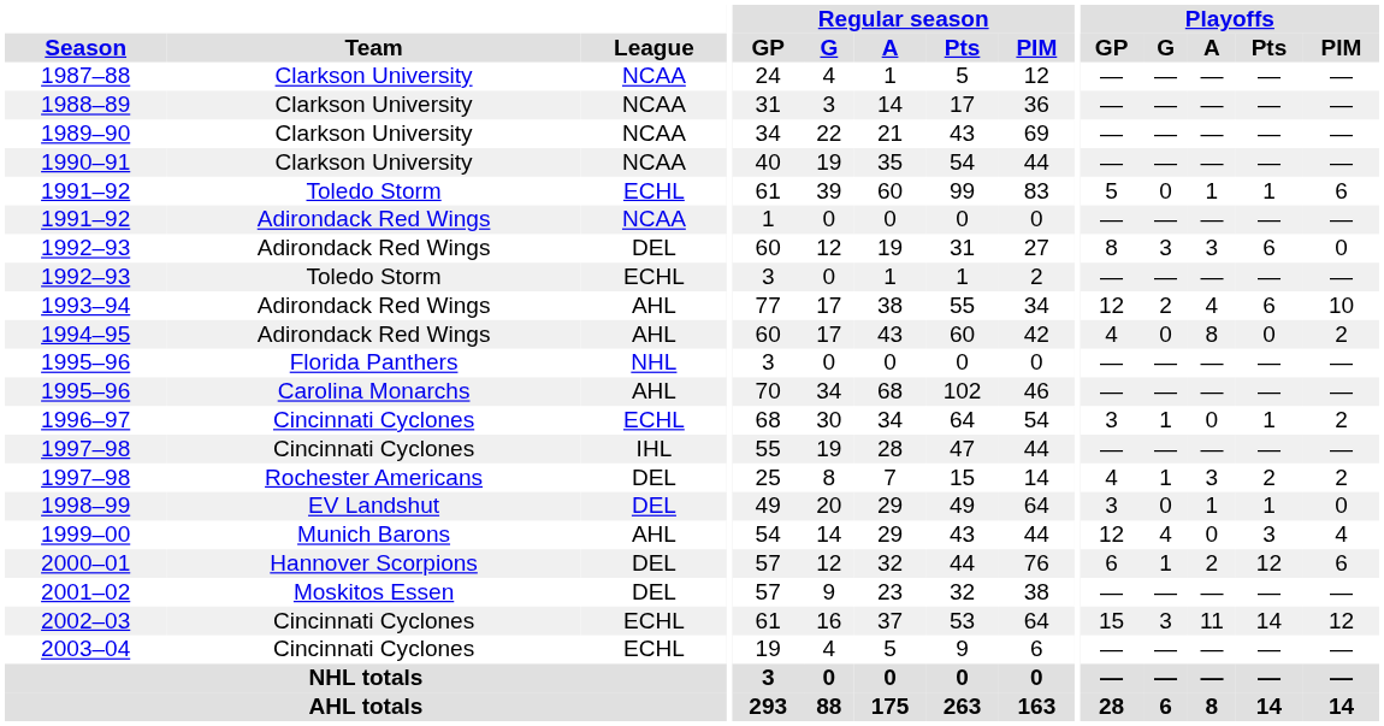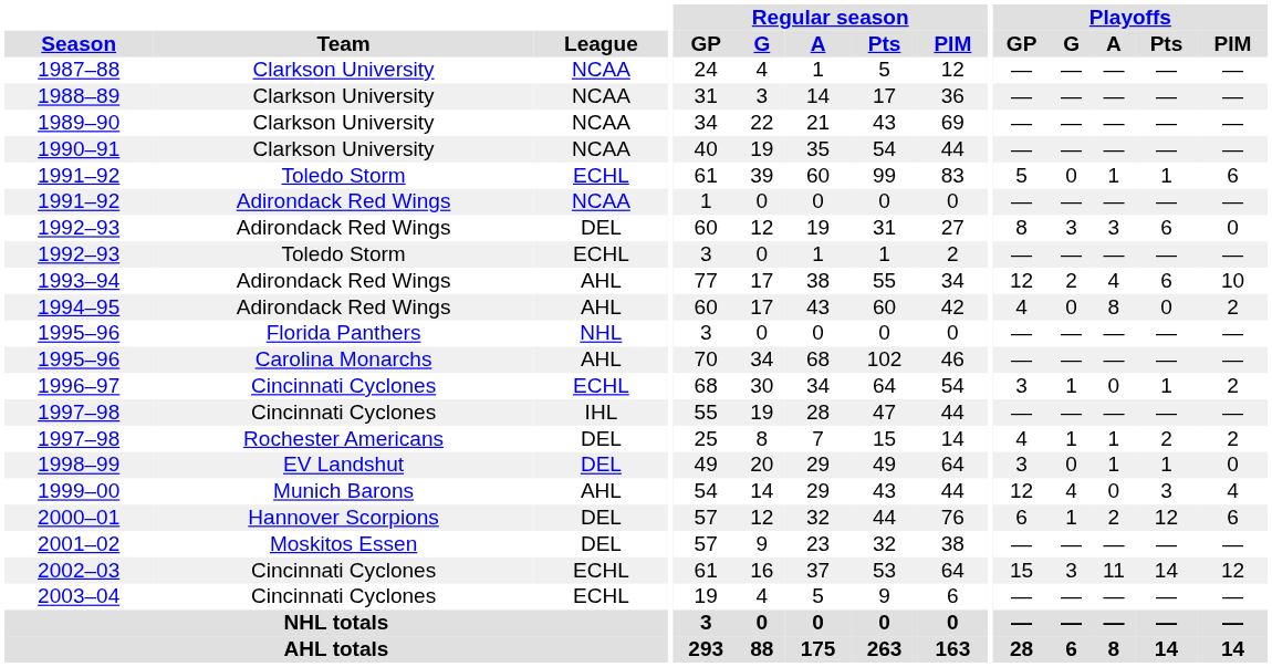 <table border="0" cellpadding="1" cellspacing="0" style="text-align:center; width:60em">
 <tr bgcolor="#e0e0e0">
 <th colspan="3" bgcolor="#ffffff"></th>
 <th rowspan="99" bgcolor="#ffffff"></th>
 <th colspan="5"><a href='#'>Regular season</a></th>
 <th rowspan="99" bgcolor="#ffffff"></th>
 <th colspan="5"><a href='#'>Playoffs</a></th>
 </tr>
 <tr bgcolor="#e0e0e0">
 <th><a href='#'>Season</a></th>
 <th>Team</th>
 <th>League</th>
 <th>GP</th>
 <th><a href='#'>G</a></th>
 <th><a href='#'>A</a></th>
 <th><a href='#'>Pts</a></th>
 <th><a href='#'>PIM</a></th>
 <th>GP</th>
 <th>G</th>
 <th>A</th>
 <th>Pts</th>
 <th>PIM</th>
 </tr>
 <tr>
 <td><a href='#'>1987–88</a></td>
 <td><a href='#'>Clarkson University</a></td>
 <td><a href='#'>NCAA</a></td>
 <td>24</td>
 <td>4</td>
 <td>1</td>
 <td>5</td>
 <td>12</td>
 <td>—</td>
 <td>—</td>
 <td>—</td>
 <td>—</td>
 <td>—</td>
 </tr>
 <tr bgcolor="#f0f0f0">
 <td><a href='#'>1988–89</a></td>
 <td>Clarkson University</td>
 <td>NCAA</td>
 <td>31</td>
 <td>3</td>
 <td>14</td>
 <td>17</td>
 <td>36</td>
 <td>—</td>
 <td>—</td>
 <td>—</td>
 <td>—</td>
 <td>—</td>
 </tr>
 <tr>
 <td><a href='#'>1989–90</a></td>
 <td>Clarkson University</td>
 <td>NCAA</td>
 <td>34</td>
 <td>22</td>
 <td>21</td>
 <td>43</td>
 <td>69</td>
 <td>—</td>
 <td>—</td>
 <td>—</td>
 <td>—</td>
 <td>—</td>
 </tr>
 <tr bgcolor="#f0f0f0">
 <td><a href='#'>1990–91</a></td>
 <td>Clarkson University</td>
 <td>NCAA</td>
 <td>40</td>
 <td>19</td>
 <td>35</td>
 <td>54</td>
 <td>44</td>
 <td>—</td>
 <td>—</td>
 <td>—</td>
 <td>—</td>
 <td>—</td>
 </tr>
 <tr>
 <td><a href='#'>1991–92</a></td>
 <td><a href='#'>Toledo Storm</a></td>
 <td><a href='#'>ECHL</a></td>
 <td>61</td>
 <td>39</td>
 <td>60</td>
 <td>99</td>
 <td>83</td>
 <td>5</td>
 <td>0</td>
 <td>1</td>
 <td>1</td>
 <td>6</td>
 </tr>
 <tr bgcolor="#f0f0f0">
 <td><a href='#'>1991–92</a></td>
 <td><a href='#'>Adirondack Red Wings</a></td>
 <td><a href='#'>NCAA</a></td>
 <td>1</td>
 <td>0</td>
 <td>0</td>
 <td>0</td>
 <td>0</td>
 <td>—</td>
 <td>—</td>
 <td>—</td>
 <td>—</td>
 <td>—</td>
 </tr>
 <tr>
 <td><a href='#'>1992–93</a></td>
 <td>Adirondack Red Wings</td>
 <td>DEL</td>
 <td>60</td>
 <td>12</td>
 <td>19</td>
 <td>31</td>
 <td>27</td>
 <td>8</td>
 <td>3</td>
 <td>3</td>
 <td>6</td>
 <td>0</td>
 </tr>
 <tr bgcolor="#f0f0f0">
 <td><a href='#'>1992–93</a></td>
 <td>Toledo Storm</td>
 <td>ECHL</td>
 <td>3</td>
 <td>0</td>
 <td>1</td>
 <td>1</td>
 <td>2</td>
 <td>—</td>
 <td>—</td>
 <td>—</td>
 <td>—</td>
 <td>—</td>
 </tr>
 <tr>
 <td><a href='#'>1993–94</a></td>
 <td>Adirondack Red Wings</td>
 <td>AHL</td>
 <td>77</td>
 <td>17</td>
 <td>38</td>
 <td>55</td>
 <td>34</td>
 <td>12</td>
 <td>2</td>
 <td>4</td>
 <td>6</td>
 <td>10</td>
 </tr>
 <tr bgcolor="#f0f0f0">
 <td><a href='#'>1994–95</a></td>
 <td>Adirondack Red Wings</td>
 <td>AHL</td>
 <td>60</td>
 <td>17</td>
 <td>43</td>
 <td>60</td>
 <td>42</td>
 <td>4</td>
 <td>0</td>
 <td>8</td>
 <td>0</td>
 <td>2</td>
 </tr>
 <tr>
 <td><a href='#'>1995–96</a></td>
 <td><a href='#'>Florida Panthers</a></td>
 <td><a href='#'>NHL</a></td>
 <td>3</td>
 <td>0</td>
 <td>0</td>
 <td>0</td>
 <td>0</td>
 <td>—</td>
 <td>—</td>
 <td>—</td>
 <td>—</td>
 <td>—</td>
 </tr>
 <tr bgcolor="#f0f0f0">
 <td><a href='#'>1995–96</a></td>
 <td><a href='#'>Carolina Monarchs</a></td>
 <td>AHL</td>
 <td>70</td>
 <td>34</td>
 <td>68</td>
 <td>102</td>
 <td>46</td>
 <td>—</td>
 <td>—</td>
 <td>—</td>
 <td>—</td>
 <td>—</td>
 </tr>
 <tr>
 <td><a href='#'>1996–97</a></td>
 <td><a href='#'>Cincinnati Cyclones</a></td>
 <td><a href='#'>ECHL</a></td>
 <td>68</td>
 <td>30</td>
 <td>34</td>
 <td>64</td>
 <td>54</td>
 <td>3</td>
 <td>1</td>
 <td>0</td>
 <td>1</td>
 <td>2</td>
 </tr>
 <tr bgcolor="#f0f0f0">
 <td><a href='#'>1997–98</a></td>
 <td>Cincinnati Cyclones</td>
 <td>IHL</td>
 <td>55</td>
 <td>19</td>
 <td>28</td>
 <td>47</td>
 <td>44</td>
 <td>—</td>
 <td>—</td>
 <td>—</td>
 <td>—</td>
 <td>—</td>
 </tr>
 <tr>
 <td><a href='#'>1997–98</a></td>
 <td><a href='#'>Rochester Americans</a></td>
 <td>DEL</td>
 <td>25</td>
 <td>8</td>
 <td>7</td>
 <td>15</td>
 <td>14</td>
 <td>4</td>
 <td>1</td>
-<td>3</td>
+<td>1</td>
 <td>2</td>
 <td>2</td>
 </tr>
 <tr bgcolor="#f0f0f0">
 <td><a href='#'>1998–99</a></td>
 <td><a href='#'>EV Landshut</a></td>
 <td><a href='#'>DEL</a></td>
 <td>49</td>
 <td>20</td>
 <td>29</td>
 <td>49</td>
 <td>64</td>
 <td>3</td>
 <td>0</td>
 <td>1</td>
 <td>1</td>
 <td>0</td>
 </tr>
 <tr>
 <td><a href='#'>1999–00</a></td>
 <td><a href='#'>Munich Barons</a></td>
 <td>AHL</td>
 <td>54</td>
 <td>14</td>
 <td>29</td>
 <td>43</td>
 <td>44</td>
 <td>12</td>
 <td>4</td>
 <td>0</td>
 <td>3</td>
 <td>4</td>
 </tr>
 <tr bgcolor="#f0f0f0">
 <td><a href='#'>2000–01</a></td>
 <td><a href='#'>Hannover Scorpions</a></td>
 <td>DEL</td>
 <td>57</td>
 <td>12</td>
 <td>32</td>
 <td>44</td>
 <td>76</td>
 <td>6</td>
 <td>1</td>
 <td>2</td>
 <td>12</td>
 <td>6</td>
 </tr>
 <tr>
 <td><a href='#'>2001–02</a></td>
 <td><a href='#'>Moskitos Essen</a></td>
 <td>DEL</td>
 <td>57</td>
 <td>9</td>
 <td>23</td>
 <td>32</td>
 <td>38</td>
 <td>—</td>
 <td>—</td>
 <td>—</td>
 <td>—</td>
 <td>—</td>
 </tr>
 <tr bgcolor="#f0f0f0">
 <td><a href='#'>2002–03</a></td>
 <td>Cincinnati Cyclones</td>
 <td>ECHL</td>
 <td>61</td>
 <td>16</td>
 <td>37</td>
 <td>53</td>
 <td>64</td>
 <td>15</td>
 <td>3</td>
 <td>11</td>
 <td>14</td>
 <td>12</td>
 </tr>
 <tr>
 <td><a href='#'>2003–04</a></td>
 <td>Cincinnati Cyclones</td>
 <td>ECHL</td>
 <td>19</td>
 <td>4</td>
 <td>5</td>
 <td>9</td>
 <td>6</td>
 <td>—</td>
 <td>—</td>
 <td>—</td>
 <td>—</td>
 <td>—</td>
 </tr>
 <tr>
 </tr>
 <tr bgcolor="#e0e0e0">
 <th colspan="3">NHL totals</th>
 <th>3</th>
 <th>0</th>
 <th>0</th>
 <th>0</th>
 <th>0</th>
 <th>—</th>
 <th>—</th>
 <th>—</th>
 <th>—</th>
 <th>—</th>
 </tr>
 <tr>
 </tr>
 <tr bgcolor="#e0e0e0">
 <th colspan="3">AHL totals</th>
 <th>293</th>
 <th>88</th>
 <th>175</th>
 <th>263</th>
 <th>163</th>
 <th>28</th>
 <th>6</th>
 <th>8</th>
 <th>14</th>
 <th>14</th>
 </tr>
 </table>
